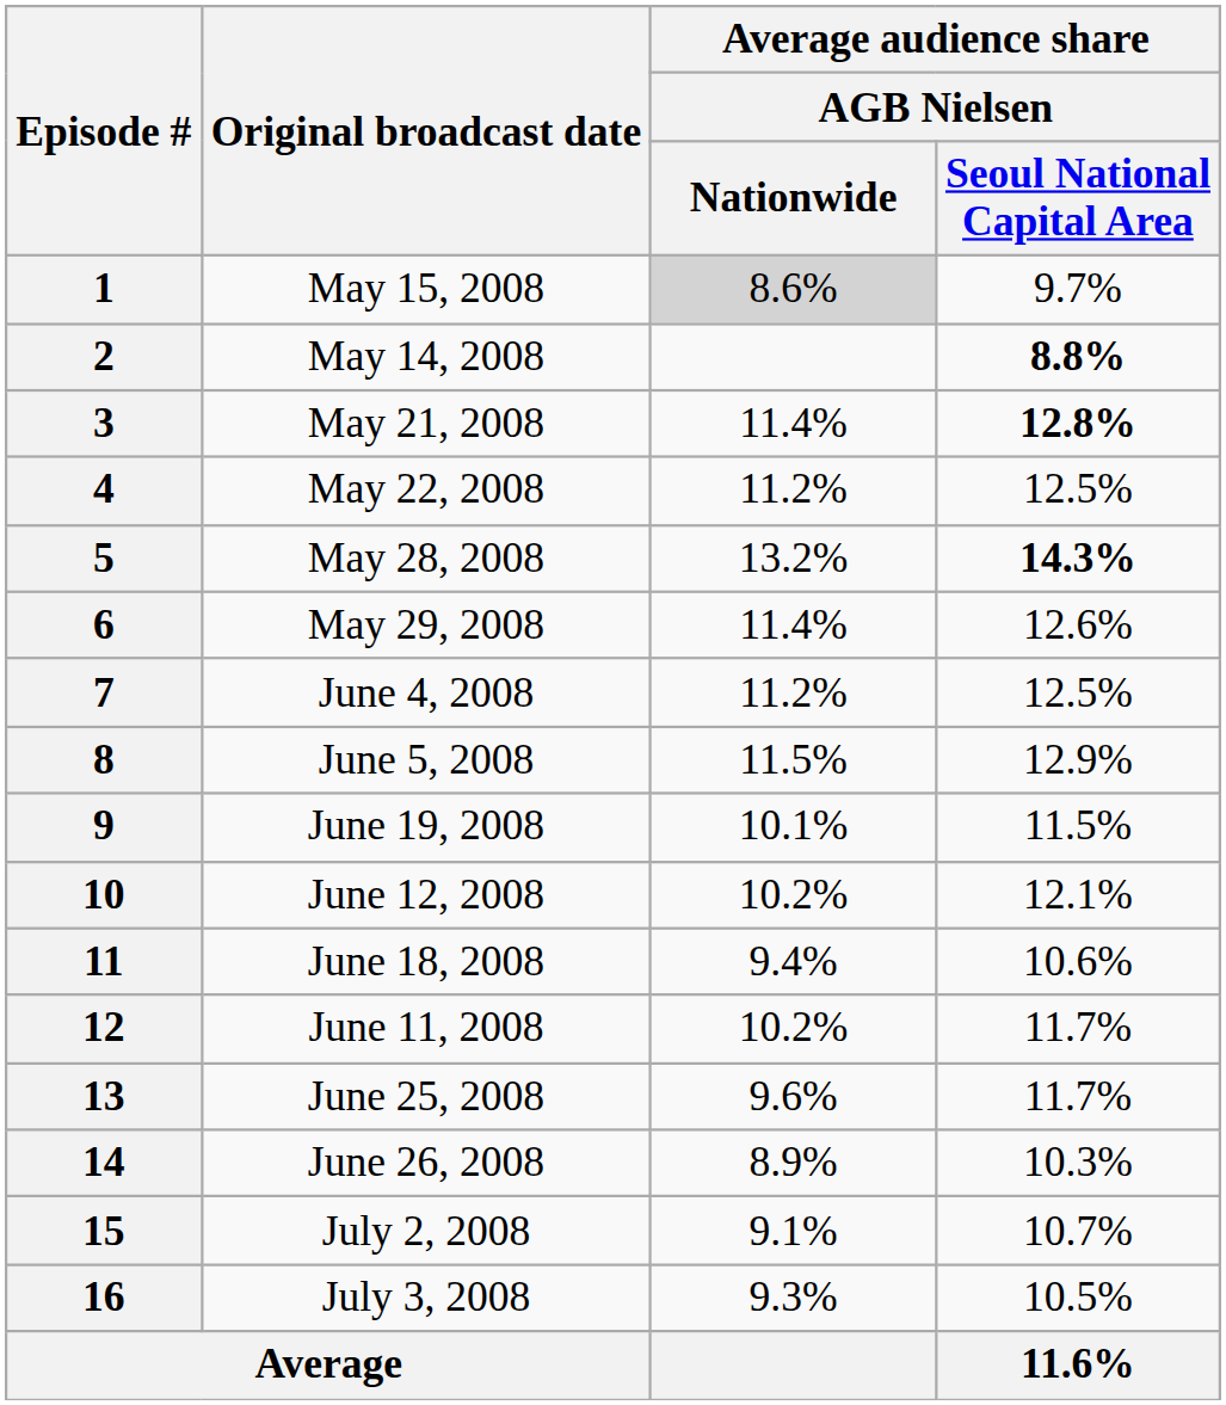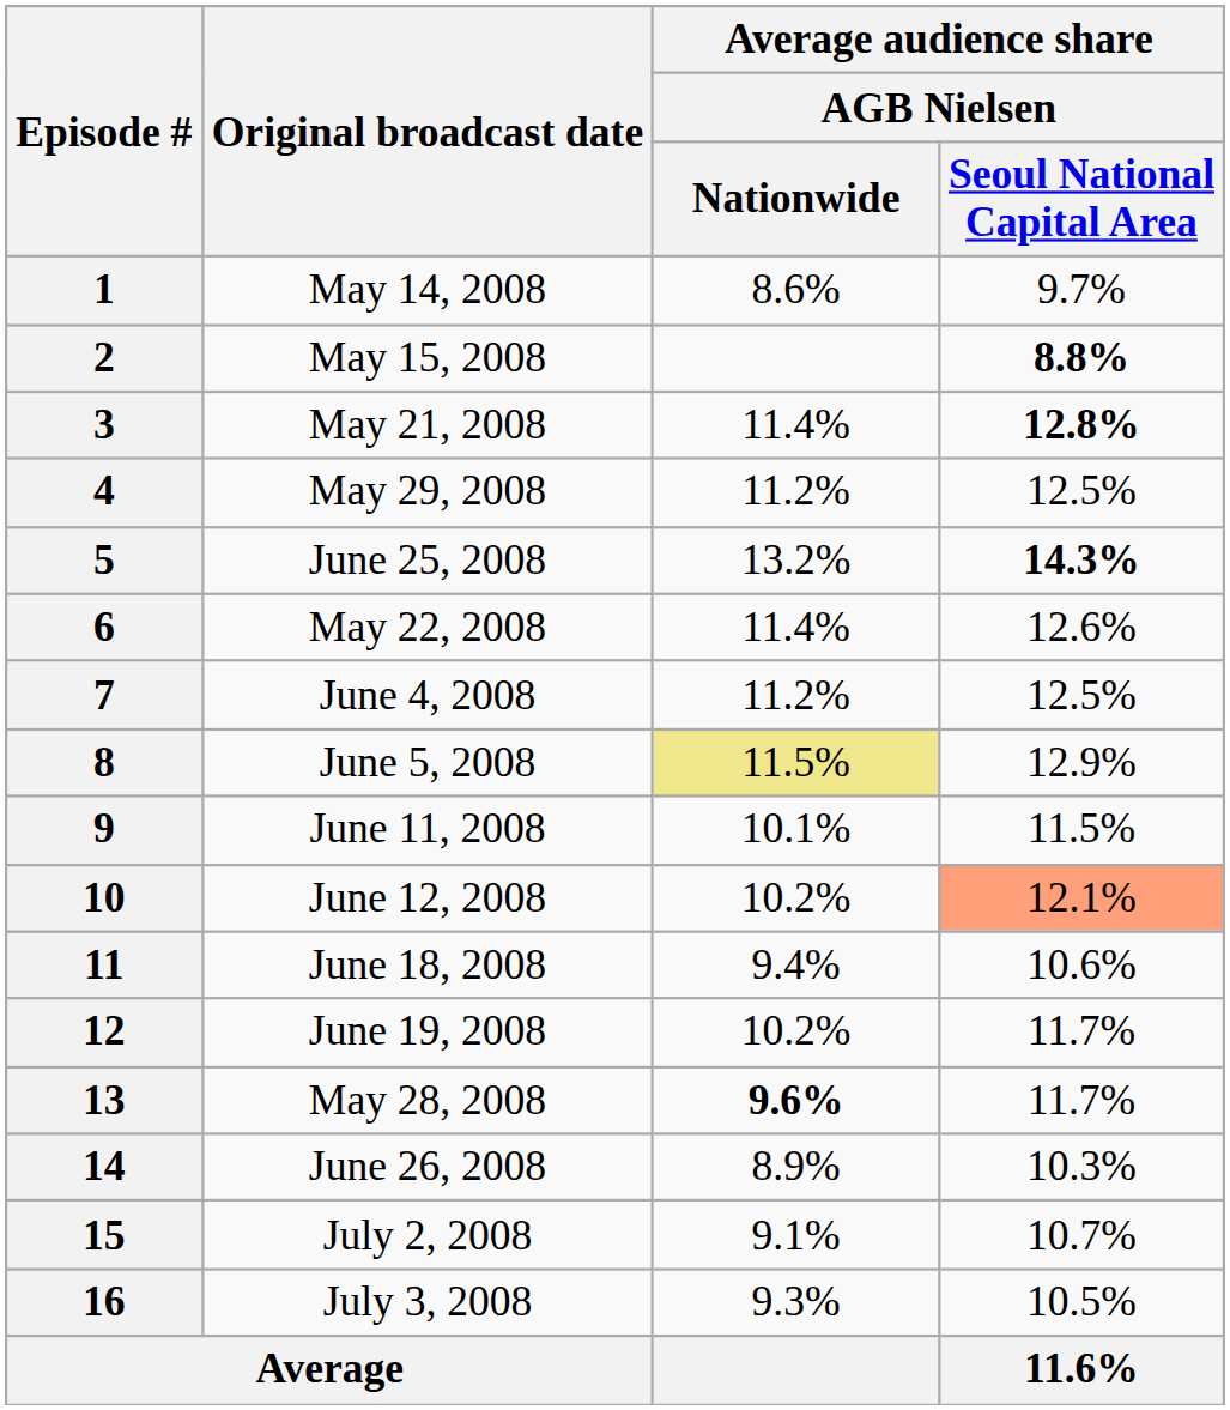 <table class=wikitable style="text-align:center">
 <tr>
 <th rowspan="3">Episode #</th>
 <th rowspan="3">Original broadcast date</th>
 <th colspan="4">Average audience share</th>
 </tr>
 <tr>
 <th colspan="2">AGB Nielsen</th>
 </tr>
 <tr>
 <th width=100>Nationwide</th>
 <th width=100><a href='#'>Seoul National Capital Area</a></th>
 </tr>
 <tr>
 <th>1</th>
-<td>May 15, 2008</td>
-<td style="background: lightgrey;">8.6%</td>
+<td>May 14, 2008</td>
+<td>8.6%</td>
 <td>9.7%</td>
 </tr>
 <tr>
 <th>2</th>
-<td>May 14, 2008</td>
+<td>May 15, 2008</td>
 <td></td>
 <td><span><strong>8.8%</strong></span></td>
 </tr>
 <tr>
 <th>3</th>
 <td>May 21, 2008</td>
 <td>11.4%</td>
 <td><strong>12.8%</strong></td>
 </tr>
 <tr>
 <th>4</th>
-<td>May 22, 2008</td>
+<td>May 29, 2008</td>
 <td>11.2%</td>
 <td>12.5%</td>
 </tr>
 <tr>
 <th>5</th>
-<td>May 28, 2008</td>
+<td>June 25, 2008</td>
 <td>13.2%</td>
 <td><span><strong>14.3%</strong></span></td>
 </tr>
 <tr>
 <th>6</th>
-<td>May 29, 2008</td>
+<td>May 22, 2008</td>
 <td>11.4%</td>
 <td>12.6%</td>
 </tr>
 <tr>
 <th>7</th>
 <td>June 4, 2008</td>
 <td>11.2%</td>
 <td>12.5%</td>
 </tr>
 <tr>
 <th>8</th>
 <td>June 5, 2008</td>
-<td>11.5%</td>
+<td style="background: khaki;">11.5%</td>
 <td>12.9%</td>
 </tr>
 <tr>
 <th>9</th>
-<td>June 19, 2008</td>
+<td>June 11, 2008</td>
 <td>10.1%</td>
 <td>11.5%</td>
 </tr>
 <tr>
 <th>10</th>
 <td>June 12, 2008</td>
 <td>10.2%</td>
-<td>12.1%</td>
+<td style="background: lightsalmon;">12.1%</td>
 </tr>
 <tr>
 <th>11</th>
 <td>June 18, 2008</td>
 <td>9.4%</td>
 <td>10.6%</td>
 </tr>
 <tr>
 <th>12</th>
-<td>June 11, 2008</td>
+<td>June 19, 2008</td>
 <td>10.2%</td>
 <td>11.7%</td>
 </tr>
 <tr>
 <th>13</th>
-<td>June 25, 2008</td>
-<td>9.6%</td>
+<td>May 28, 2008</td>
+<td><strong>9.6%</strong></td>
 <td>11.7%</td>
 </tr>
 <tr>
 <th>14</th>
 <td>June 26, 2008</td>
 <td>8.9%</td>
 <td>10.3%</td>
 </tr>
 <tr>
 <th>15</th>
 <td>July 2, 2008</td>
 <td>9.1%</td>
 <td>10.7%</td>
 </tr>
 <tr>
 <th>16</th>
 <td>July 3, 2008</td>
 <td>9.3%</td>
 <td>10.5%</td>
 </tr>
 <tr>
 <th colspan=2>Average</th>
 <th></th>
 <th>11.6%</th>
 </tr>
 </table>
